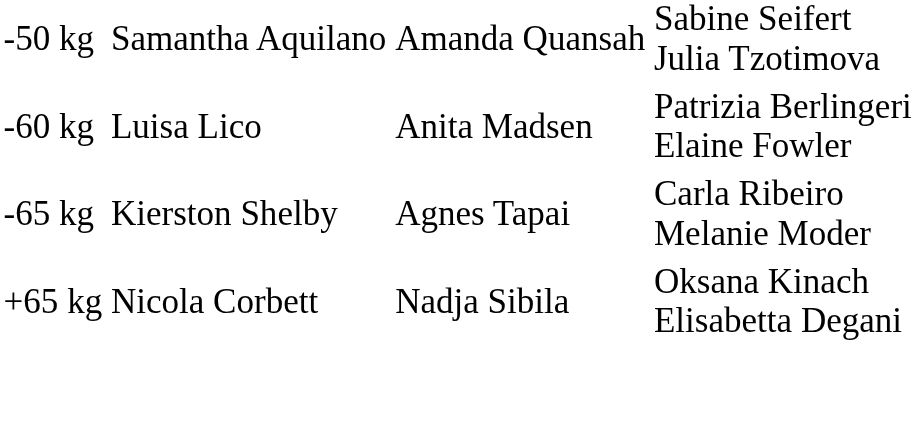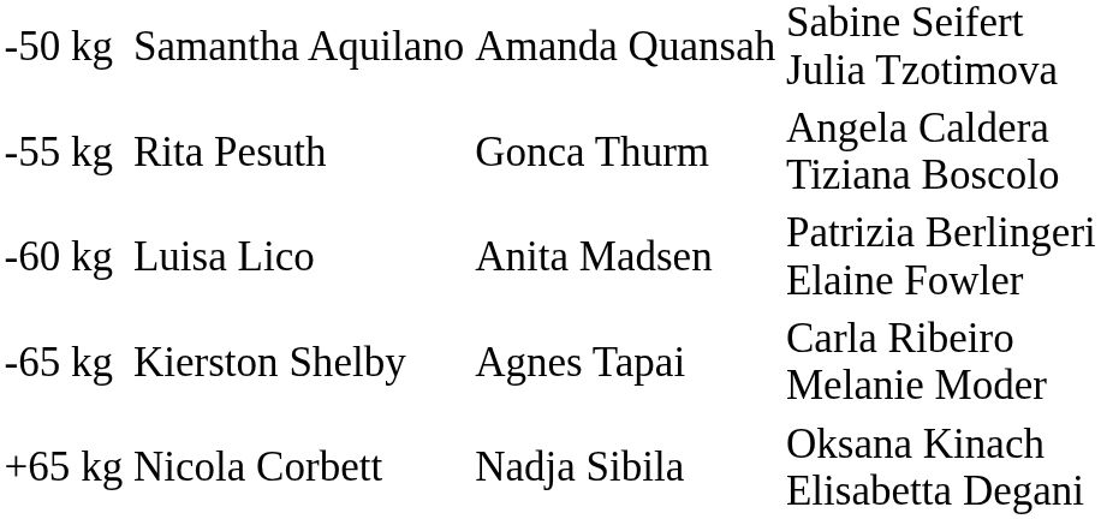 <table>
 <tr>
 <td>-50 kg</td>
 <td>Samantha Aquilano </td>
 <td>Amanda Quansah </td>
 <td>Sabine Seifert <br>Julia Tzotimova </td>
+</tr>
+<tr>
+<td>-55 kg</td>
+<td>Rita Pesuth </td>
+<td>Gonca Thurm </td>
+<td>Angela Caldera <br>Tiziana Boscolo </td>
 </tr>
 <tr>
 <td>-60 kg</td>
 <td>Luisa Lico </td>
 <td>Anita Madsen </td>
 <td>Patrizia Berlingeri <br>Elaine Fowler </td>
 </tr>
 <tr>
 <td>-65 kg</td>
 <td>Kierston Shelby </td>
 <td>Agnes Tapai </td>
 <td>Carla Ribeiro <br>Melanie Moder </td>
 </tr>
 <tr>
 <td>+65 kg</td>
 <td>Nicola Corbett </td>
 <td>Nadja Sibila </td>
 <td>Oksana Kinach <br>Elisabetta Degani </td>
 </tr>
 <tr>
 </tr>
 </table>
